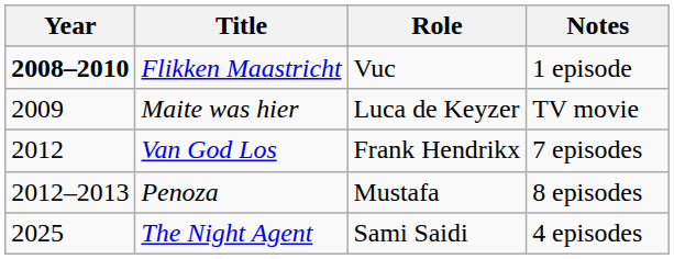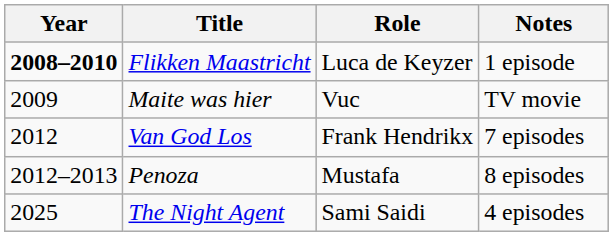 <table class="wikitable">
 <tr>
 <th>Year</th>
 <th>Title</th>
 <th>Role</th>
 <th width=80>Notes</th>
 </tr>
 <tr>
 <td><strong>2008–2010</strong></td>
 <td><em><a href='#'>Flikken Maastricht</a></em></td>
-<td>Vuc</td>
+<td>Luca de Keyzer</td>
 <td>1 episode</td>
 </tr>
 <tr>
 <td>2009</td>
 <td><em>Maite was hier</em></td>
-<td>Luca de Keyzer</td>
+<td>Vuc</td>
 <td>TV movie</td>
 </tr>
 <tr>
 <td>2012</td>
 <td><em><a href='#'>Van God Los</a></em></td>
 <td>Frank Hendrikx</td>
 <td>7 episodes</td>
 </tr>
 <tr>
 <td>2012–2013</td>
 <td><em>Penoza</em></td>
 <td>Mustafa</td>
 <td>8 episodes</td>
 </tr>
 <tr>
 <td>2025</td>
 <td><em><a href='#'>The Night Agent</a></em></td>
 <td>Sami Saidi</td>
 <td>4 episodes</td>
 </tr>
 </table>
